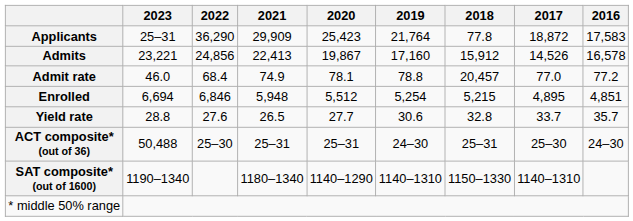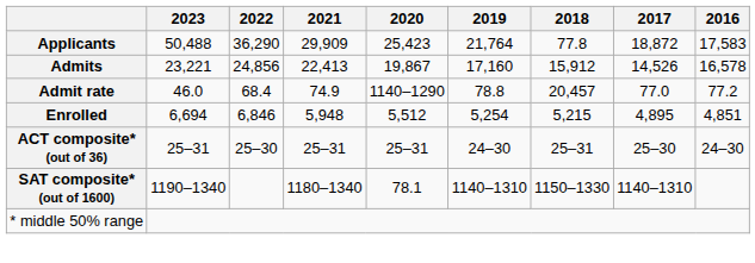 <table class="wikitable" style="text-align:center; float:left; font-size:90%; margin:10px;">
 <tr>
 <th></th>
 <th>2023</th>
 <th>2022</th>
 <th>2021</th>
 <th>2020</th>
 <th>2019</th>
 <th>2018</th>
 <th>2017</th>
 <th>2016</th>
 </tr>
 <tr>
 <th>Applicants</th>
-<td>25–31</td>
+<td>50,488</td>
 <td>36,290</td>
 <td>29,909</td>
 <td>25,423</td>
 <td>21,764</td>
 <td>77.8</td>
 <td>18,872</td>
 <td>17,583</td>
 </tr>
 <tr>
 <th>Admits</th>
 <td>23,221</td>
 <td>24,856</td>
 <td>22,413</td>
 <td>19,867</td>
 <td>17,160</td>
 <td>15,912</td>
 <td>14,526</td>
 <td>16,578</td>
 </tr>
 <tr>
 <th>Admit rate</th>
 <td>46.0</td>
 <td>68.4</td>
 <td>74.9</td>
-<td>78.1</td>
+<td>1140–1290</td>
 <td>78.8</td>
 <td>20,457</td>
 <td>77.0</td>
 <td>77.2</td>
 </tr>
 <tr>
 <th>Enrolled</th>
 <td>6,694</td>
 <td>6,846</td>
 <td>5,948</td>
 <td>5,512</td>
 <td>5,254</td>
 <td>5,215</td>
 <td>4,895</td>
 <td>4,851</td>
 </tr>
 <tr>
-<th>Yield rate</th>
-<td>28.8</td>
-<td>27.6</td>
-<td>26.5</td>
-<td>27.7</td>
-<td>30.6</td>
-<td>32.8</td>
-<td>33.7</td>
-<td>35.7</td>
-</tr>
-<tr>
 <th>ACT composite*<br><small>(out of 36)</small></th>
-<td>50,488</td>
+<td>25–31</td>
 <td>25–30</td>
 <td>25–31</td>
 <td>25–31</td>
 <td>24–30</td>
 <td>25–31</td>
 <td>25–30</td>
 <td>24–30</td>
 </tr>
 <tr>
 <th>SAT composite*<br><small>(out of 1600)</small></th>
 <td>1190–1340</td>
 <td></td>
 <td>1180–1340</td>
-<td>1140–1290</td>
+<td>78.1</td>
 <td>1140–1310</td>
 <td>1150–1330</td>
 <td>1140–1310</td>
 <td></td>
 </tr>
 <tr>
 <td>* middle 50% range</td>
 </tr>
 </table>
